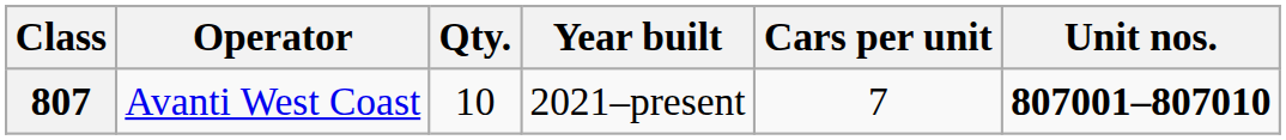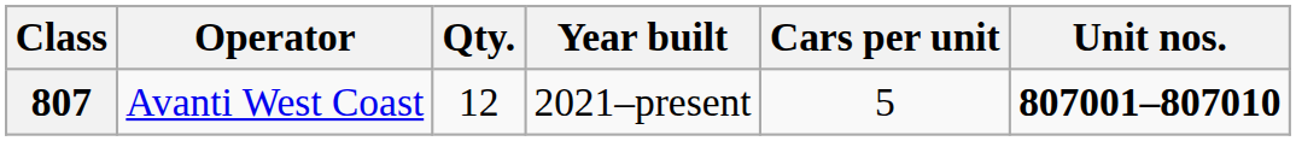 <table class="wikitable">
 <tr>
 <th>Class</th>
 <th>Operator</th>
 <th>Qty.</th>
 <th>Year built</th>
 <th>Cars per unit</th>
 <th>Unit nos.</th>
 </tr>
 <tr>
 <th><strong>807</strong></th>
 <td align=center><a href='#'>Avanti West Coast</a></td>
-<td align=center>10</td>
+<td align=center>12</td>
 <td align=center>2021–present</td>
-<td align=center>7</td>
+<td align=center>5</td>
 <td align=center><strong>807001–807010</strong></td>
 </tr>
 </table>
